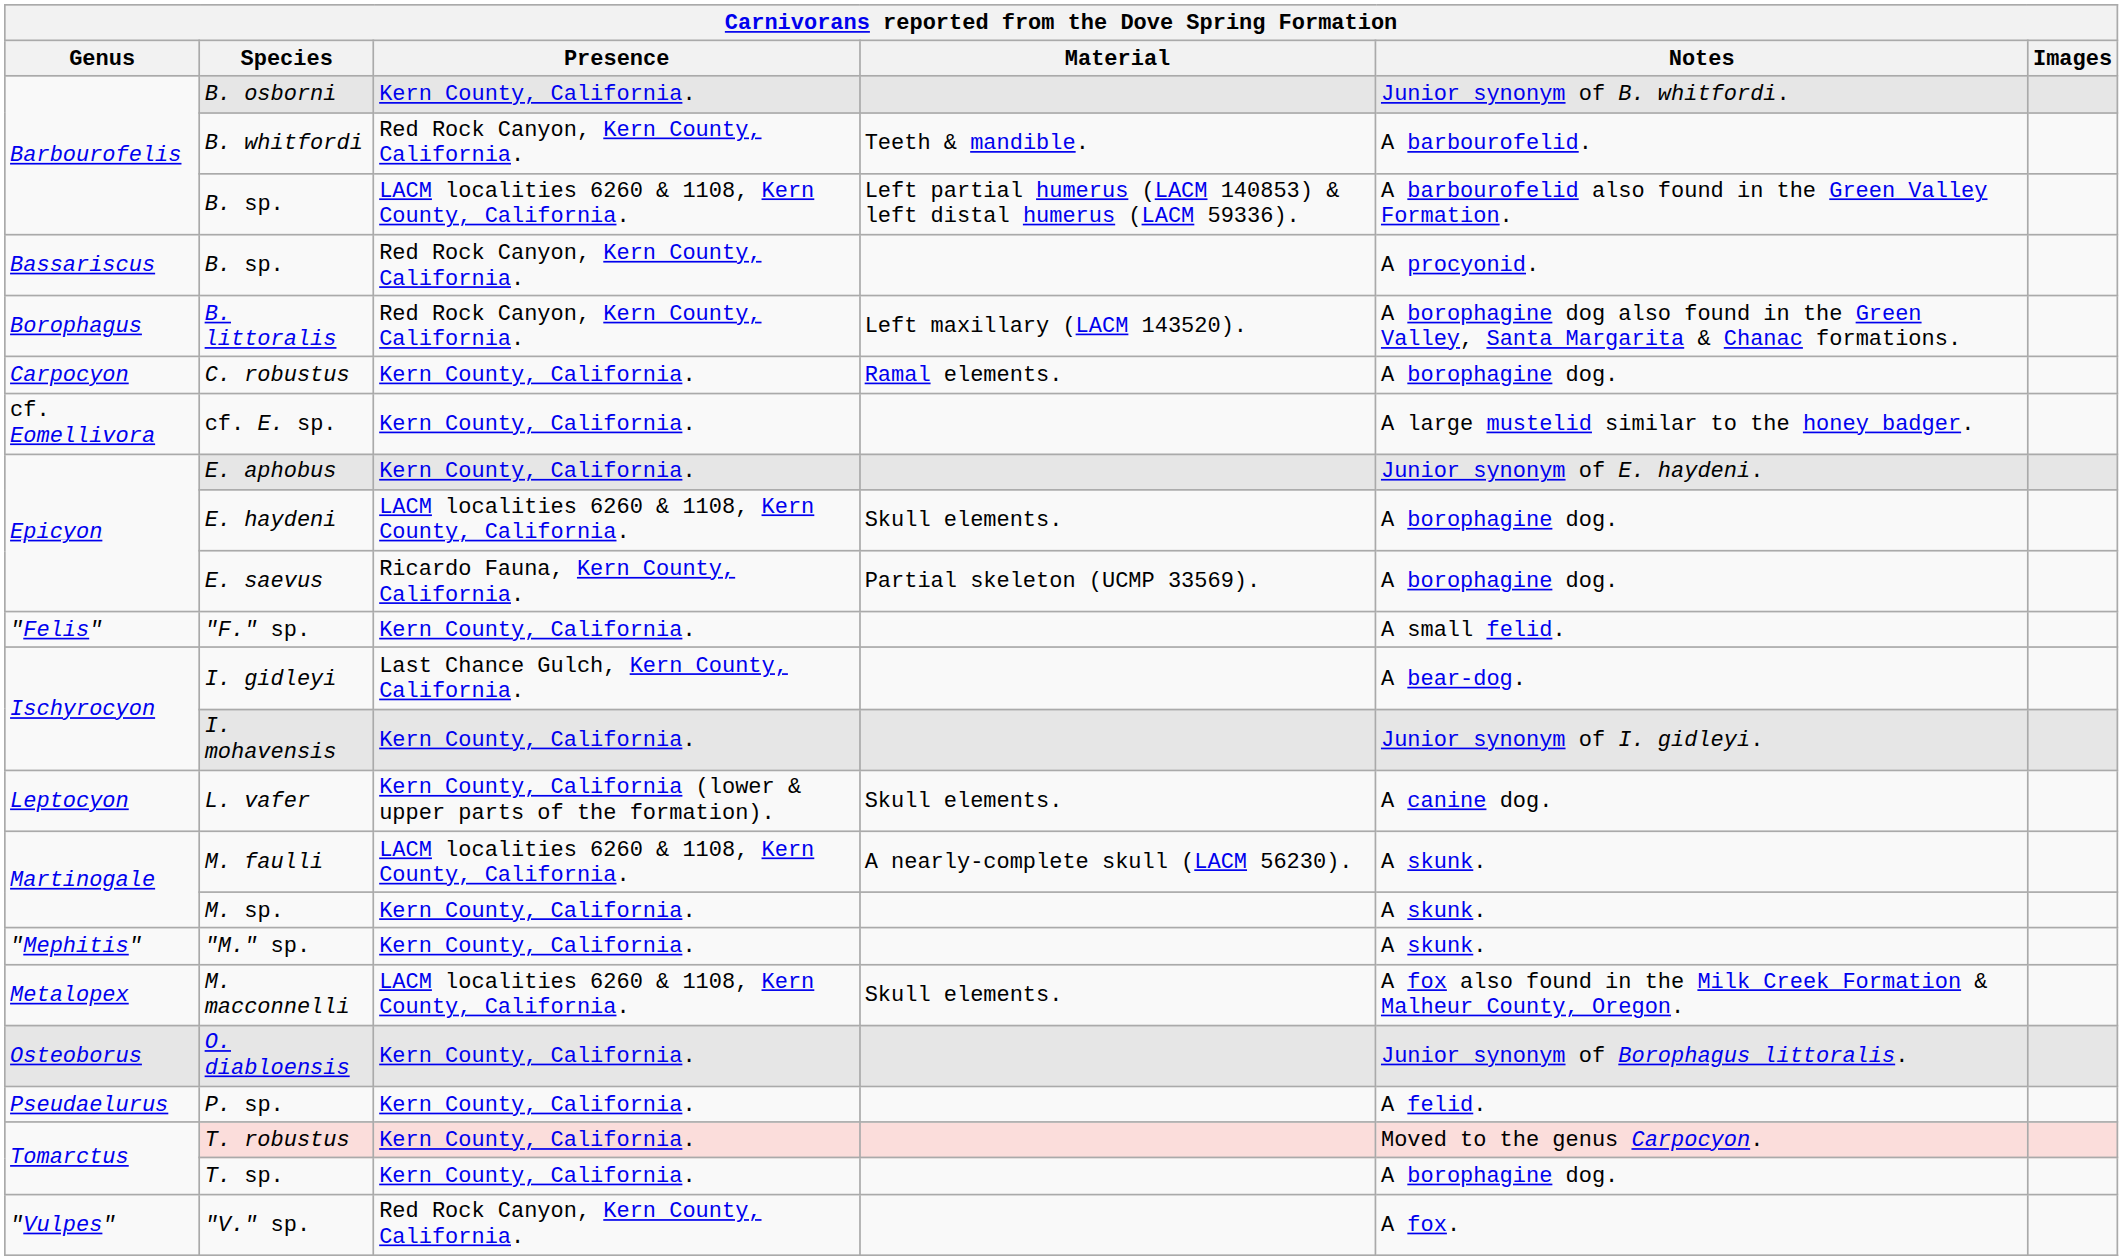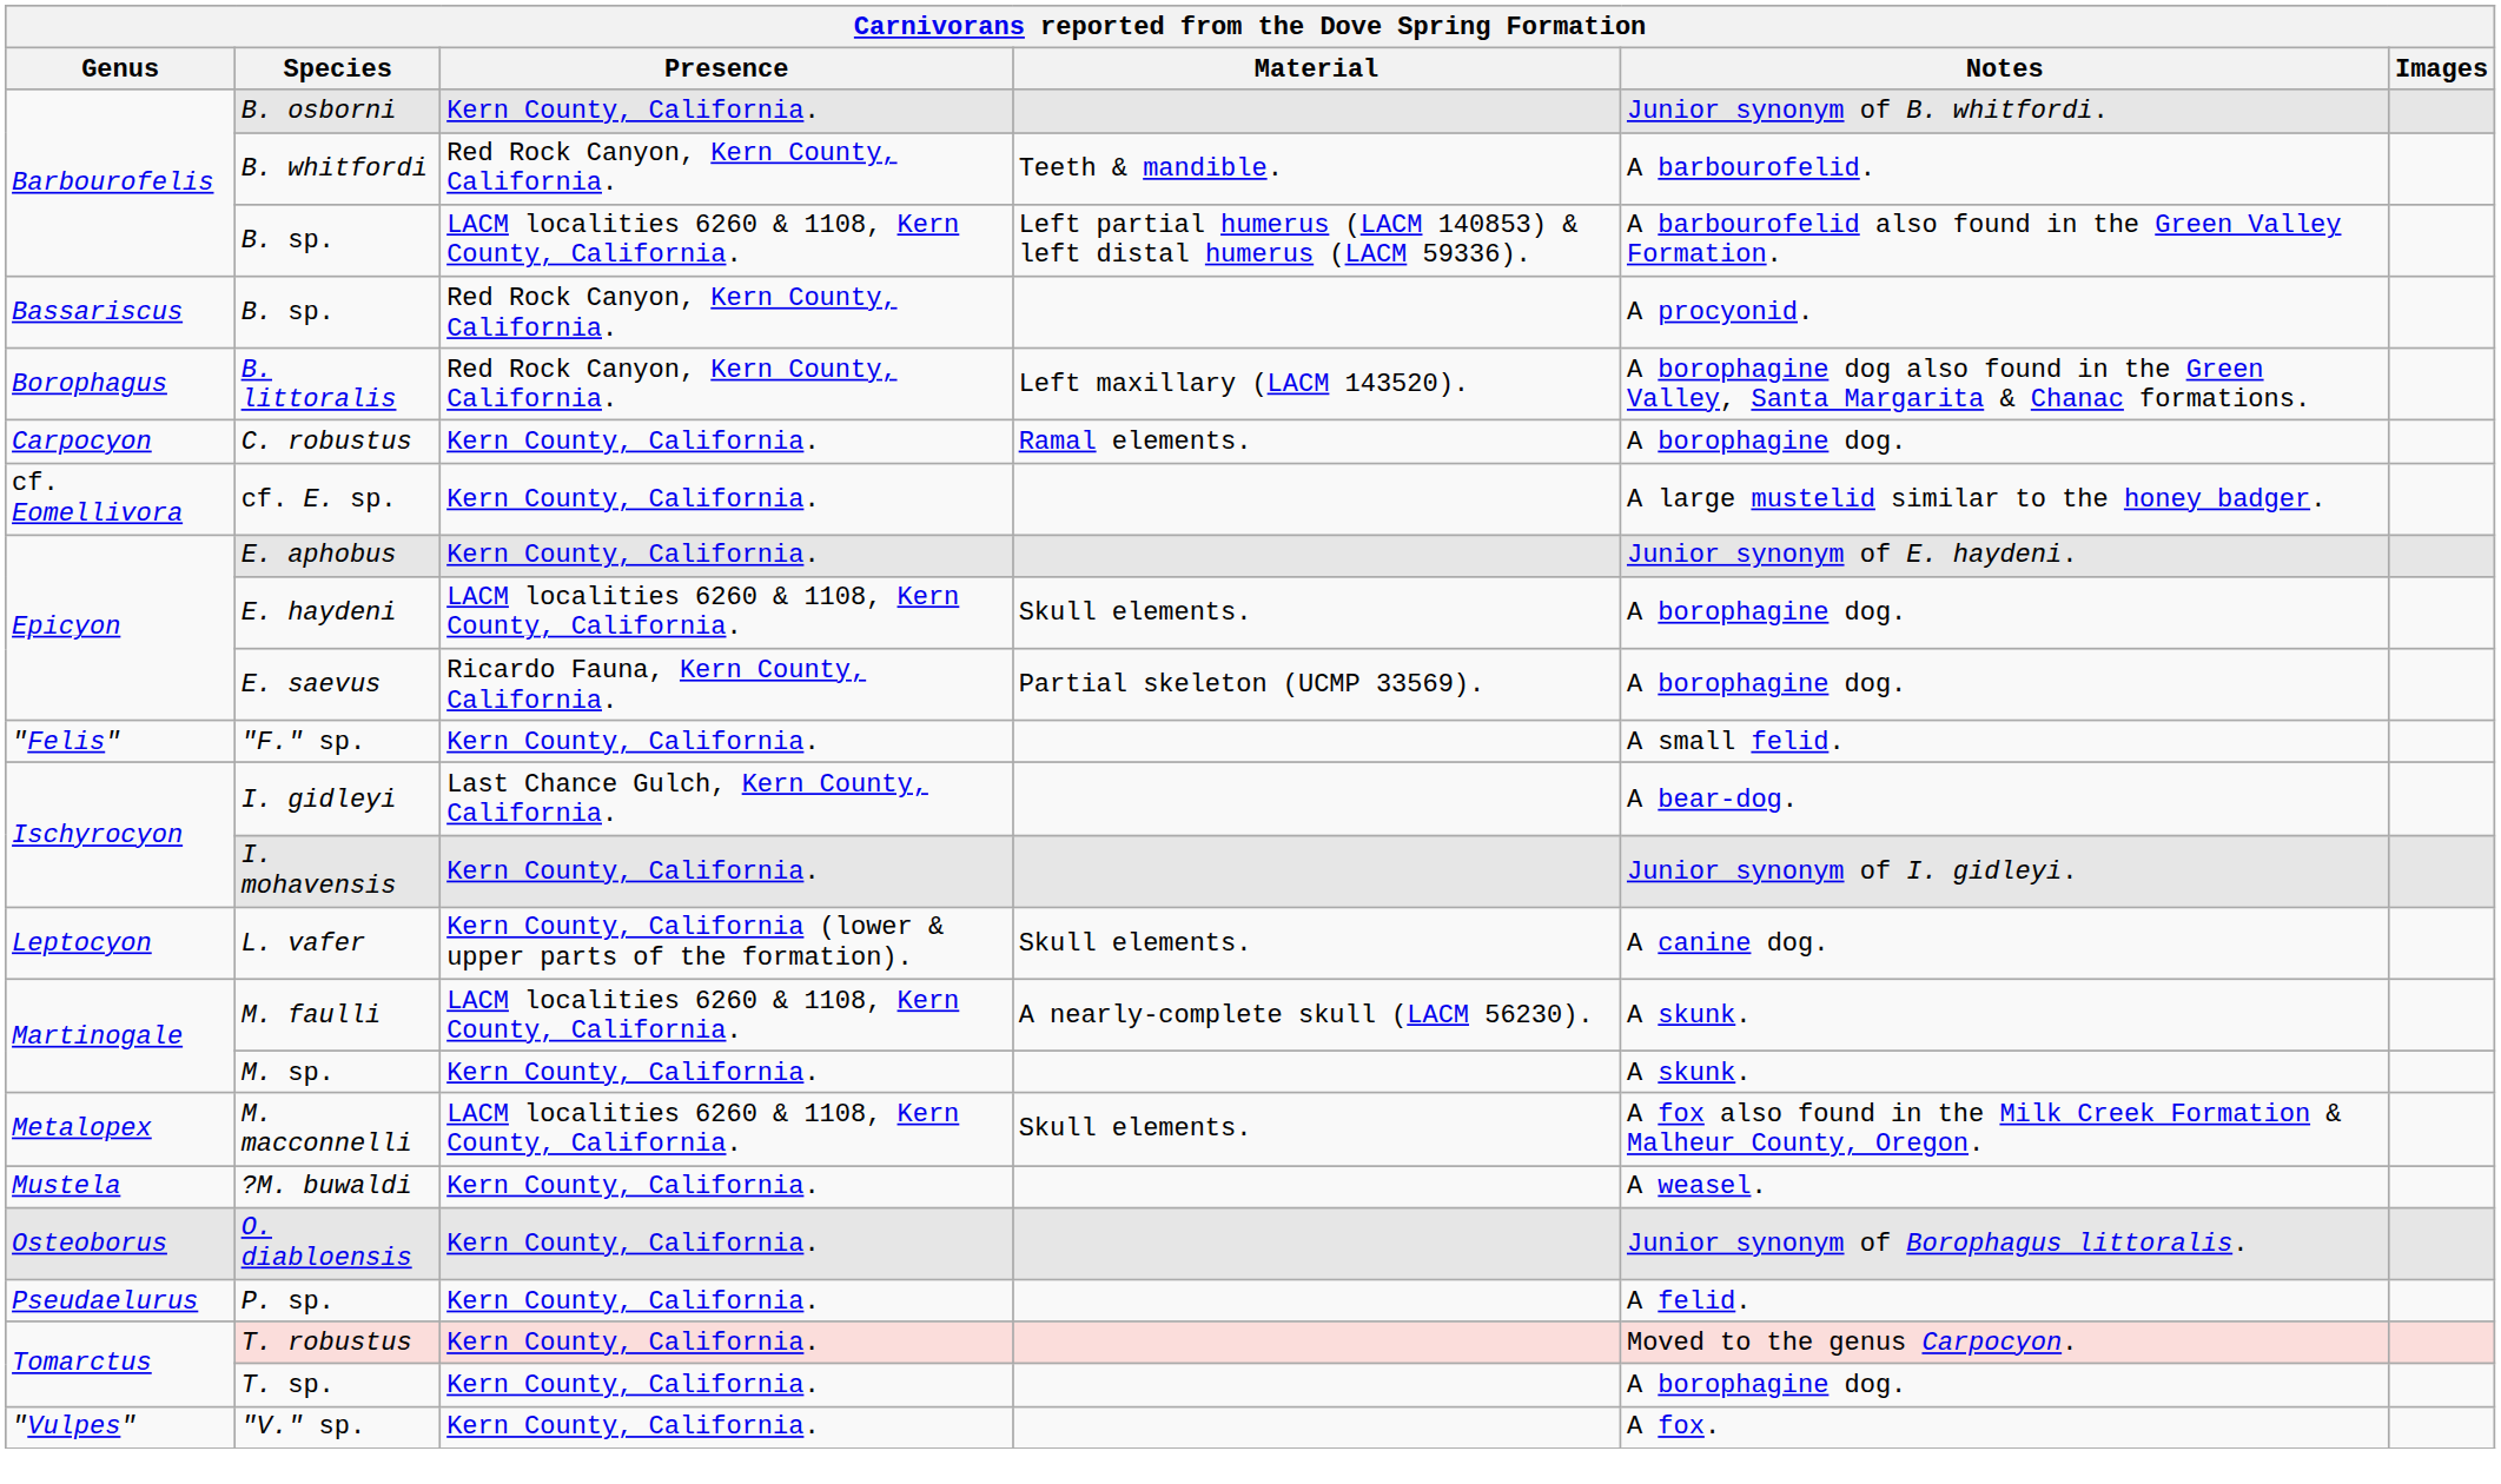 <table class="wikitable" align="center">
 <tr>
 <th colspan="6" align="center"><strong><a href='#'>Carnivorans</a> reported from the Dove Spring Formation</strong></th>
 </tr>
 <tr>
 <th>Genus</th>
 <th>Species</th>
 <th>Presence</th>
 <th><strong>Material</strong></th>
 <th>Notes</th>
 <th>Images</th>
 </tr>
 <tr>
 <td rowspan="3"><em><a href='#'>Barbourofelis</a></em></td>
 <td style="background:#E6E6E6;"><em>B. osborni</em></td>
 <td style="background:#E6E6E6;"><a href='#'>Kern County, California</a>.</td>
 <td style="background:#E6E6E6;"></td>
 <td style="background:#E6E6E6;"><a href='#'>Junior synonym</a> of <em>B. whitfordi</em>.</td>
 <td style="background:#E6E6E6;"></td>
 </tr>
 <tr>
 <td><em>B. whitfordi</em></td>
 <td>Red Rock Canyon, <a href='#'>Kern County, California</a>.</td>
 <td>Teeth & <a href='#'>mandible</a>.</td>
 <td>A <a href='#'>barbourofelid</a>.</td>
 <td></td>
 </tr>
 <tr>
 <td><em>B.</em> sp.</td>
 <td><a href='#'>LACM</a> localities 6260 & 1108, <a href='#'>Kern County, California</a>.</td>
 <td>Left partial <a href='#'>humerus</a> (<a href='#'>LACM</a> 140853) & left distal <a href='#'>humerus</a> (<a href='#'>LACM</a> 59336).</td>
 <td>A <a href='#'>barbourofelid</a> also found in the <a href='#'>Green Valley Formation</a>.</td>
 <td></td>
 </tr>
 <tr>
 <td><em><a href='#'>Bassariscus</a></em></td>
 <td><em>B.</em> sp.</td>
 <td>Red Rock Canyon, <a href='#'>Kern County, California</a>.</td>
 <td></td>
 <td>A <a href='#'>procyonid</a>.</td>
 <td></td>
 </tr>
 <tr>
 <td><em><a href='#'>Borophagus</a></em></td>
 <td><em><a href='#'>B. littoralis</a></em></td>
 <td>Red Rock Canyon, <a href='#'>Kern County, California</a>.</td>
 <td>Left maxillary (<a href='#'>LACM</a> 143520).</td>
 <td>A <a href='#'>borophagine</a> dog also found in the <a href='#'>Green Valley</a>, <a href='#'>Santa Margarita</a> & <a href='#'>Chanac</a> formations.</td>
 <td></td>
 </tr>
 <tr>
 <td><em><a href='#'>Carpocyon</a></em></td>
 <td><em>C. robustus</em></td>
 <td><a href='#'>Kern County, California</a>.</td>
 <td><a href='#'>Ramal</a> elements.</td>
 <td>A <a href='#'>borophagine</a> dog.</td>
 <td></td>
 </tr>
 <tr>
 <td>cf. <em><a href='#'>Eomellivora</a></em></td>
 <td>cf. <em>E.</em> sp.</td>
 <td><a href='#'>Kern County, California</a>.</td>
 <td></td>
 <td>A large <a href='#'>mustelid</a> similar to the <a href='#'>honey badger</a>.</td>
 <td></td>
 </tr>
 <tr>
 <td rowspan="3"><em><a href='#'>Epicyon</a></em></td>
 <td style="background:#E6E6E6;"><em>E. aphobus</em></td>
 <td style="background:#E6E6E6;"><a href='#'>Kern County, California</a>.</td>
 <td style="background:#E6E6E6;"></td>
 <td style="background:#E6E6E6;"><a href='#'>Junior synonym</a> of <em>E. haydeni</em>.</td>
 <td style="background:#E6E6E6;"></td>
 </tr>
 <tr>
 <td><em>E. haydeni</em></td>
 <td><a href='#'>LACM</a> localities 6260 & 1108, <a href='#'>Kern County, California</a>.</td>
 <td>Skull elements.</td>
 <td>A <a href='#'>borophagine</a> dog.</td>
 <td></td>
 </tr>
 <tr>
 <td><em>E. saevus</em></td>
 <td>Ricardo Fauna, <a href='#'>Kern County, California</a>.</td>
 <td>Partial skeleton (UCMP 33569).</td>
 <td>A <a href='#'>borophagine</a> dog.</td>
 <td></td>
 </tr>
 <tr>
 <td><em>"<a href='#'>Felis</a>"</em></td>
 <td><em>"F."</em> sp.</td>
 <td><a href='#'>Kern County, California</a>.</td>
 <td></td>
 <td>A small <a href='#'>felid</a>.</td>
 <td></td>
 </tr>
 <tr>
 <td rowspan=2><em><a href='#'>Ischyrocyon</a></em></td>
 <td><em>I. gidleyi</em></td>
 <td>Last Chance Gulch, <a href='#'>Kern County, California</a>.</td>
 <td></td>
 <td>A <a href='#'>bear-dog</a>.</td>
 <td></td>
 </tr>
 <tr>
 <td style="background:#E6E6E6;"><em>I. mohavensis</em></td>
 <td style="background:#E6E6E6;"><a href='#'>Kern County, California</a>.</td>
 <td style="background:#E6E6E6;"></td>
 <td style="background:#E6E6E6;"><a href='#'>Junior synonym</a> of <em>I. gidleyi</em>.</td>
 <td style="background:#E6E6E6;"></td>
 </tr>
 <tr>
 <td><em><a href='#'>Leptocyon</a></em></td>
 <td><em>L. vafer</em></td>
 <td><a href='#'>Kern County, California</a> (lower & upper parts of the formation).</td>
 <td>Skull elements.</td>
 <td>A <a href='#'>canine</a> dog.</td>
 <td></td>
 </tr>
 <tr>
 <td rowspan=2><em><a href='#'>Martinogale</a></em></td>
 <td><em>M. faulli</em></td>
 <td><a href='#'>LACM</a> localities 6260 & 1108, <a href='#'>Kern County, California</a>.</td>
 <td>A nearly-complete skull (<a href='#'>LACM</a> 56230).</td>
 <td>A <a href='#'>skunk</a>.</td>
 <td></td>
 </tr>
 <tr>
 <td><em>M.</em> sp.</td>
 <td><a href='#'>Kern County, California</a>.</td>
 <td></td>
 <td>A <a href='#'>skunk</a>.</td>
 <td></td>
 </tr>
 <tr>
-<td><em>"<a href='#'>Mephitis</a>"</em></td>
-<td><em>"M."</em> sp.</td>
-<td><a href='#'>Kern County, California</a>.</td>
-<td></td>
-<td>A <a href='#'>skunk</a>.</td>
-<td></td>
-</tr>
-<tr>
 <td><em><a href='#'>Metalopex</a></em></td>
 <td><em>M. macconnelli</em></td>
 <td><a href='#'>LACM</a> localities 6260 & 1108, <a href='#'>Kern County, California</a>.</td>
 <td>Skull elements.</td>
 <td>A <a href='#'>fox</a> also found in the <a href='#'>Milk Creek Formation</a> & <a href='#'>Malheur County, Oregon</a>.</td>
+<td></td>
+</tr>
+<tr>
+<td><em><a href='#'>Mustela</a></em></td>
+<td><em>?M. buwaldi</em></td>
+<td><a href='#'>Kern County, California</a>.</td>
+<td></td>
+<td>A <a href='#'>weasel</a>.</td>
 <td></td>
 </tr>
 <tr>
 <td style="background:#E6E6E6;"><em><a href='#'>Osteoborus</a></em></td>
 <td style="background:#E6E6E6;"><em><a href='#'>O. diabloensis</a></em></td>
 <td style="background:#E6E6E6;"><a href='#'>Kern County, California</a>.</td>
 <td style="background:#E6E6E6;"></td>
 <td style="background:#E6E6E6;"><a href='#'>Junior synonym</a> of <em><a href='#'>Borophagus littoralis</a></em>.</td>
 <td style="background:#E6E6E6;"></td>
 </tr>
 <tr>
 <td><em><a href='#'>Pseudaelurus</a></em></td>
 <td><em>P.</em> sp.</td>
 <td><a href='#'>Kern County, California</a>.</td>
 <td></td>
 <td>A <a href='#'>felid</a>.</td>
 <td></td>
 </tr>
 <tr>
 <td rowspan=2><em><a href='#'>Tomarctus</a></em></td>
 <td style="background:#fbdddb;"><em>T. robustus</em></td>
 <td style="background:#fbdddb;"><a href='#'>Kern County, California</a>.</td>
 <td style="background:#fbdddb;"></td>
 <td style="background:#fbdddb;">Moved to the genus <em><a href='#'>Carpocyon</a></em>.</td>
 <td style="background:#fbdddb;"></td>
 </tr>
 <tr>
 <td><em>T.</em> sp.</td>
 <td><a href='#'>Kern County, California</a>.</td>
 <td></td>
 <td>A <a href='#'>borophagine</a> dog.</td>
 <td></td>
 </tr>
 <tr>
 <td><em>"<a href='#'>Vulpes</a>"</em></td>
 <td><em>"V."</em> sp.</td>
-<td>Red Rock Canyon, <a href='#'>Kern County, California</a>.</td>
+<td><a href='#'>Kern County, California</a>.</td>
 <td></td>
 <td>A <a href='#'>fox</a>.</td>
 <td></td>
 </tr>
 <tr>
 </tr>
 </table>
